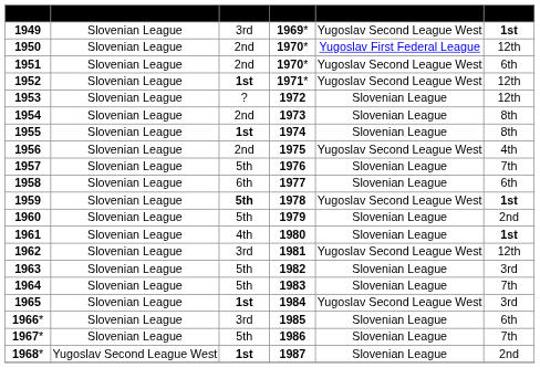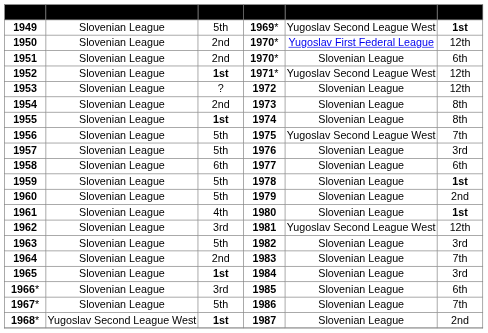 <table border="1" cellpadding="2" style="border-collapse: collapse;">
 <tr>
 <th style="background:#000000;"><span>Season</span></th>
 <th style="background:#000000;"><span>League</span></th>
 <th style="background:#000000;"><span>Position</span></th>
 <th style="background:#000000;"><span>Season</span></th>
 <th style="background:#000000;"><span>League</span></th>
 <th style="background:#000000;"><span>Position</span></th>
 </tr>
 <tr>
 <td align=center><strong>1949</strong></td>
 <td align=center>Slovenian League</td>
-<td align=center>3rd</td>
+<td align=center>5th</td>
 <td align=center><strong>1969</strong>*</td>
 <td align=center>Yugoslav Second League West</td>
 <td align=center><strong>1st</strong></td>
 </tr>
 <tr>
 <td align=center><strong>1950</strong></td>
 <td align=center>Slovenian League</td>
 <td align=center>2nd</td>
 <td align=center><strong>1970</strong>*</td>
 <td align=center><a href='#'>Yugoslav First Federal League</a></td>
 <td align=center>12th</td>
 </tr>
 <tr>
 <td align=center><strong>1951</strong></td>
 <td align=center>Slovenian League</td>
 <td align=center>2nd</td>
 <td align=center><strong>1970</strong>*</td>
-<td align=center>Yugoslav Second League West</td>
+<td align=center>Slovenian League</td>
 <td align=center>6th</td>
 </tr>
 <tr>
 <td align=center><strong>1952</strong></td>
 <td align=center>Slovenian League</td>
 <td align=center><strong>1st</strong></td>
 <td align=center><strong>1971</strong>*</td>
 <td align=center>Yugoslav Second League West</td>
 <td align=center>12th</td>
 </tr>
 <tr>
 <td align=center><strong>1953</strong></td>
 <td align=center>Slovenian League</td>
 <td align=center>?</td>
 <td align=center><strong>1972</strong></td>
 <td align=center>Slovenian League</td>
 <td align=center>12th</td>
 </tr>
 <tr>
 <td align=center><strong>1954</strong></td>
 <td align=center>Slovenian League</td>
 <td align=center>2nd</td>
 <td align=center><strong>1973</strong></td>
 <td align=center>Slovenian League</td>
 <td align=center>8th</td>
 </tr>
 <tr>
 <td align=center><strong>1955</strong></td>
 <td align=center>Slovenian League</td>
 <td align=center><strong>1st</strong></td>
 <td align=center><strong>1974</strong></td>
 <td align=center>Slovenian League</td>
 <td align=center>8th</td>
 </tr>
 <tr>
 <td align=center><strong>1956</strong></td>
 <td align=center>Slovenian League</td>
-<td align=center>2nd</td>
+<td align=center>5th</td>
 <td align=center><strong>1975</strong></td>
 <td align=center>Yugoslav Second League West</td>
-<td align=center>4th</td>
+<td align=center>7th</td>
 </tr>
 <tr>
 <td align=center><strong>1957</strong></td>
 <td align=center>Slovenian League</td>
 <td align=center>5th</td>
 <td align=center><strong>1976</strong></td>
 <td align=center>Slovenian League</td>
-<td align=center>7th</td>
+<td align=center>3rd</td>
 </tr>
 <tr>
 <td align=center><strong>1958</strong></td>
 <td align=center>Slovenian League</td>
 <td align=center>6th</td>
 <td align=center><strong>1977</strong></td>
 <td align=center>Slovenian League</td>
 <td align=center>6th</td>
 </tr>
 <tr>
 <td align=center><strong>1959</strong></td>
 <td align=center>Slovenian League</td>
-<td align=center><strong>5th</strong></td>
+<td align=center>5th</td>
 <td align=center><strong>1978</strong></td>
-<td align=center>Yugoslav Second League West</td>
+<td align=center>Slovenian League</td>
 <td align=center><strong>1st</strong></td>
 </tr>
 <tr>
 <td align=center><strong>1960</strong></td>
 <td align=center>Slovenian League</td>
 <td align=center>5th</td>
 <td align=center><strong>1979</strong></td>
 <td align=center>Slovenian League</td>
 <td align=center>2nd</td>
 </tr>
 <tr>
 <td align=center><strong>1961</strong></td>
 <td align=center>Slovenian League</td>
 <td align=center>4th</td>
 <td align=center><strong>1980</strong></td>
 <td align=center>Slovenian League</td>
 <td align=center><strong>1st</strong></td>
 </tr>
 <tr>
 <td align=center><strong>1962</strong></td>
 <td align=center>Slovenian League</td>
 <td align=center>3rd</td>
 <td align=center><strong>1981</strong></td>
 <td align=center>Yugoslav Second League West</td>
 <td align=center>12th</td>
 </tr>
 <tr>
 <td align=center><strong>1963</strong></td>
 <td align=center>Slovenian League</td>
 <td align=center>5th</td>
 <td align=center><strong>1982</strong></td>
 <td align=center>Slovenian League</td>
 <td align=center>3rd</td>
 </tr>
 <tr>
 <td align=center><strong>1964</strong></td>
 <td align=center>Slovenian League</td>
-<td align=center>5th</td>
+<td align=center>2nd</td>
 <td align=center><strong>1983</strong></td>
 <td align=center>Slovenian League</td>
 <td align=center>7th</td>
 </tr>
 <tr>
 <td align=center><strong>1965</strong></td>
 <td align=center>Slovenian League</td>
 <td align=center><strong>1st</strong></td>
 <td align=center><strong>1984</strong></td>
-<td align=center>Yugoslav Second League West</td>
+<td align=center>Slovenian League</td>
 <td align=center>3rd</td>
 </tr>
 <tr>
 <td align=center><strong>1966</strong>*</td>
 <td align=center>Slovenian League</td>
 <td align=center>3rd</td>
 <td align=center><strong>1985</strong></td>
 <td align=center>Slovenian League</td>
 <td align=center>6th</td>
 </tr>
 <tr>
 <td align=center><strong>1967</strong>*</td>
 <td align=center>Slovenian League</td>
 <td align=center>5th</td>
 <td align=center><strong>1986</strong></td>
 <td align=center>Slovenian League</td>
 <td align=center>7th</td>
 </tr>
 <tr>
 <td align=center><strong>1968</strong>*</td>
 <td align=center>Yugoslav Second League West</td>
 <td align=center><strong>1st</strong></td>
 <td align=center><strong>1987</strong></td>
 <td align=center>Slovenian League</td>
 <td align=center>2nd</td>
 </tr>
 <tr>
 </tr>
 </table>
